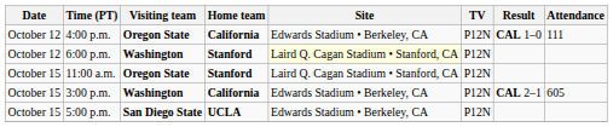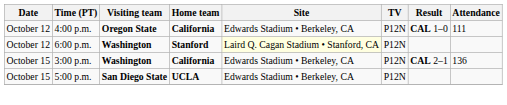 <table class="wikitable" style="font-size:95%;">
 <tr>
 <th>Date</th>
 <th>Time (PT)</th>
 <th>Visiting team</th>
 <th>Home team</th>
 <th>Site</th>
 <th>TV</th>
 <th>Result</th>
 <th>Attendance</th>
 </tr>
 <tr>
 <td>October 12</td>
 <td>4:00 p.m.</td>
 <td><strong>Oregon State</strong></td>
 <td><strong>California</strong></td>
 <td>Edwards Stadium • Berkeley, CA</td>
 <td>P12N</td>
 <td><strong>CAL</strong> 1–0</td>
 <td>111</td>
 </tr>
 <tr>
 <td>October 12</td>
 <td>6:00 p.m.</td>
 <td><strong>Washington</strong></td>
 <td><strong>Stanford</strong></td>
 <td style="background: lightyellow;">Laird Q. Cagan Stadium • Stanford, CA</td>
 <td>P12N</td>
 <td></td>
 <td></td>
 </tr>
 <tr>
 <td>October 15</td>
-<td>11:00 a.m.</td>
-<td><strong>Oregon State</strong></td>
-<td><strong>Stanford</strong></td>
-<td>Laird Q. Cagan Stadium • Stanford, CA</td>
-<td>P12N</td>
-<td></td>
-<td></td>
-</tr>
-<tr>
-<td>October 15</td>
 <td>3:00 p.m.</td>
 <td><strong>Washington</strong></td>
 <td><strong>California</strong></td>
 <td>Edwards Stadium • Berkeley, CA</td>
 <td>P12N</td>
 <td><strong>CAL</strong> 2–1</td>
-<td>605</td>
+<td>136</td>
 </tr>
 <tr>
 <td>October 15</td>
 <td>5:00 p.m.</td>
 <td><strong>San Diego State</strong></td>
 <td><strong>UCLA</strong></td>
 <td>Edwards Stadium • Berkeley, CA</td>
 <td>P12N</td>
 <td></td>
 <td></td>
 </tr>
 <tr>
 </tr>
 </table>
